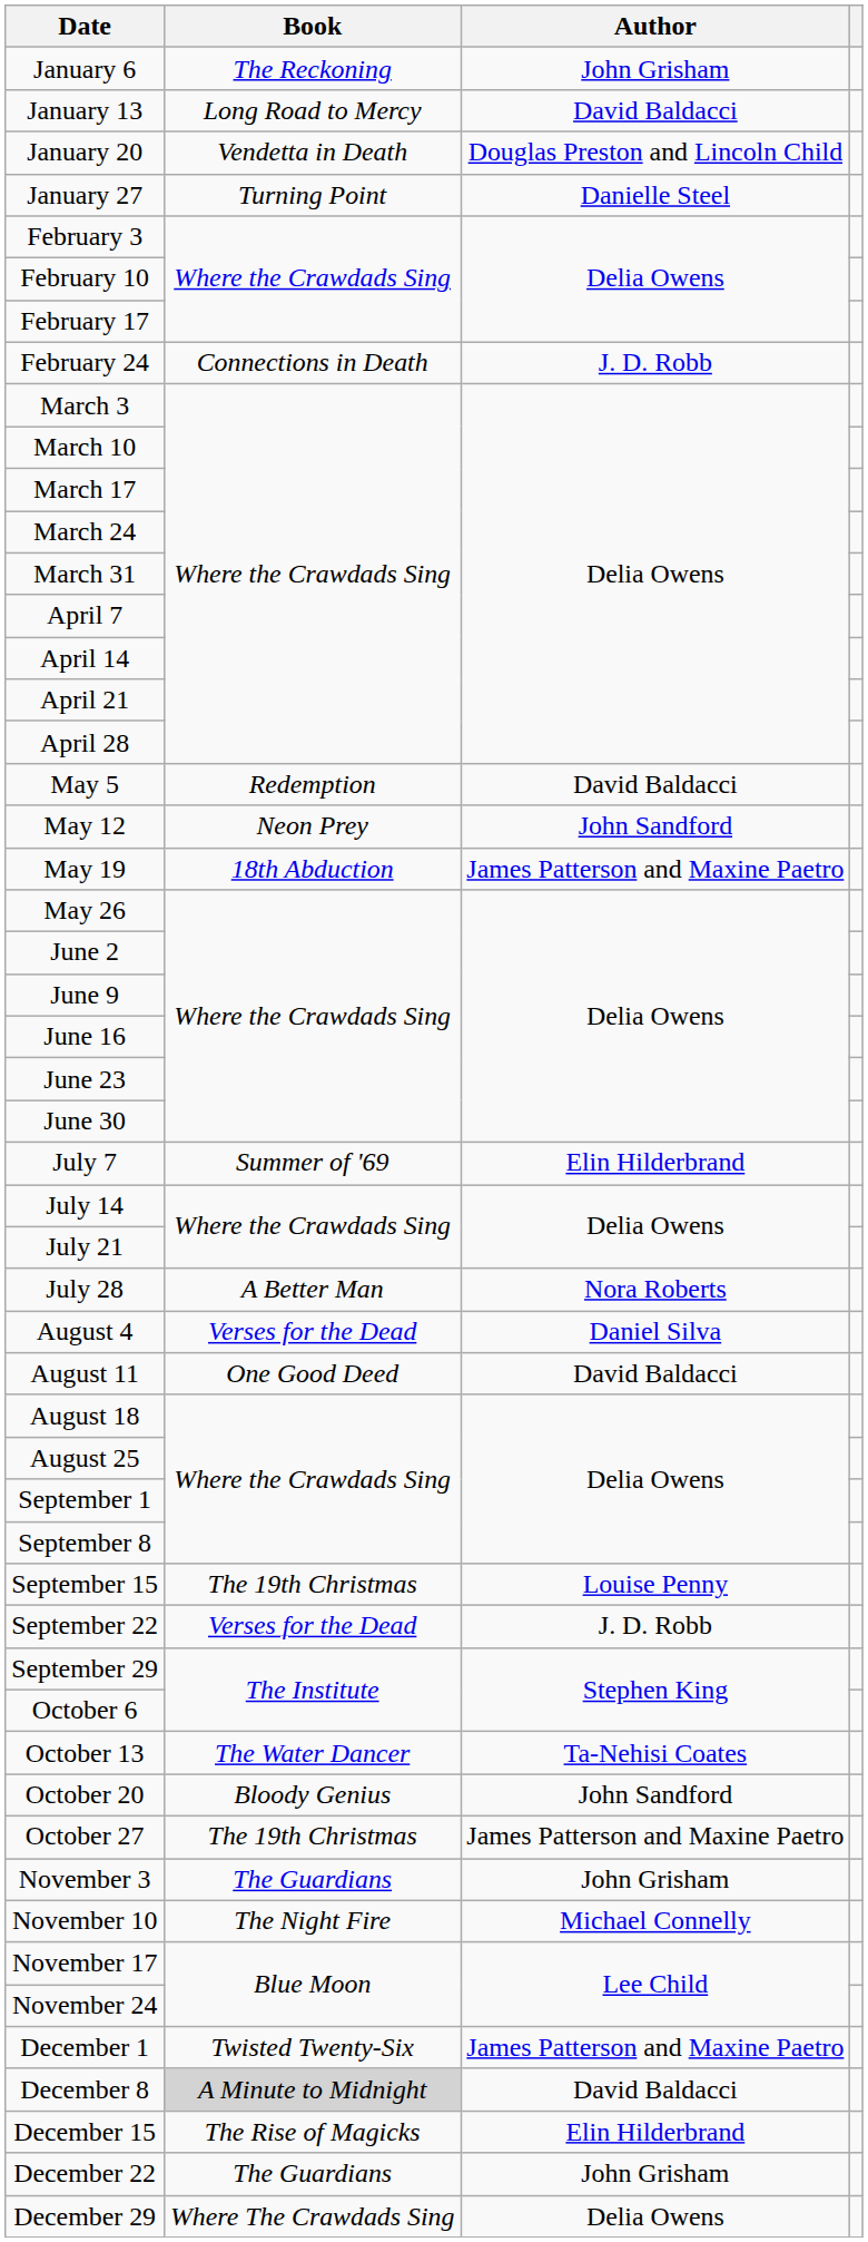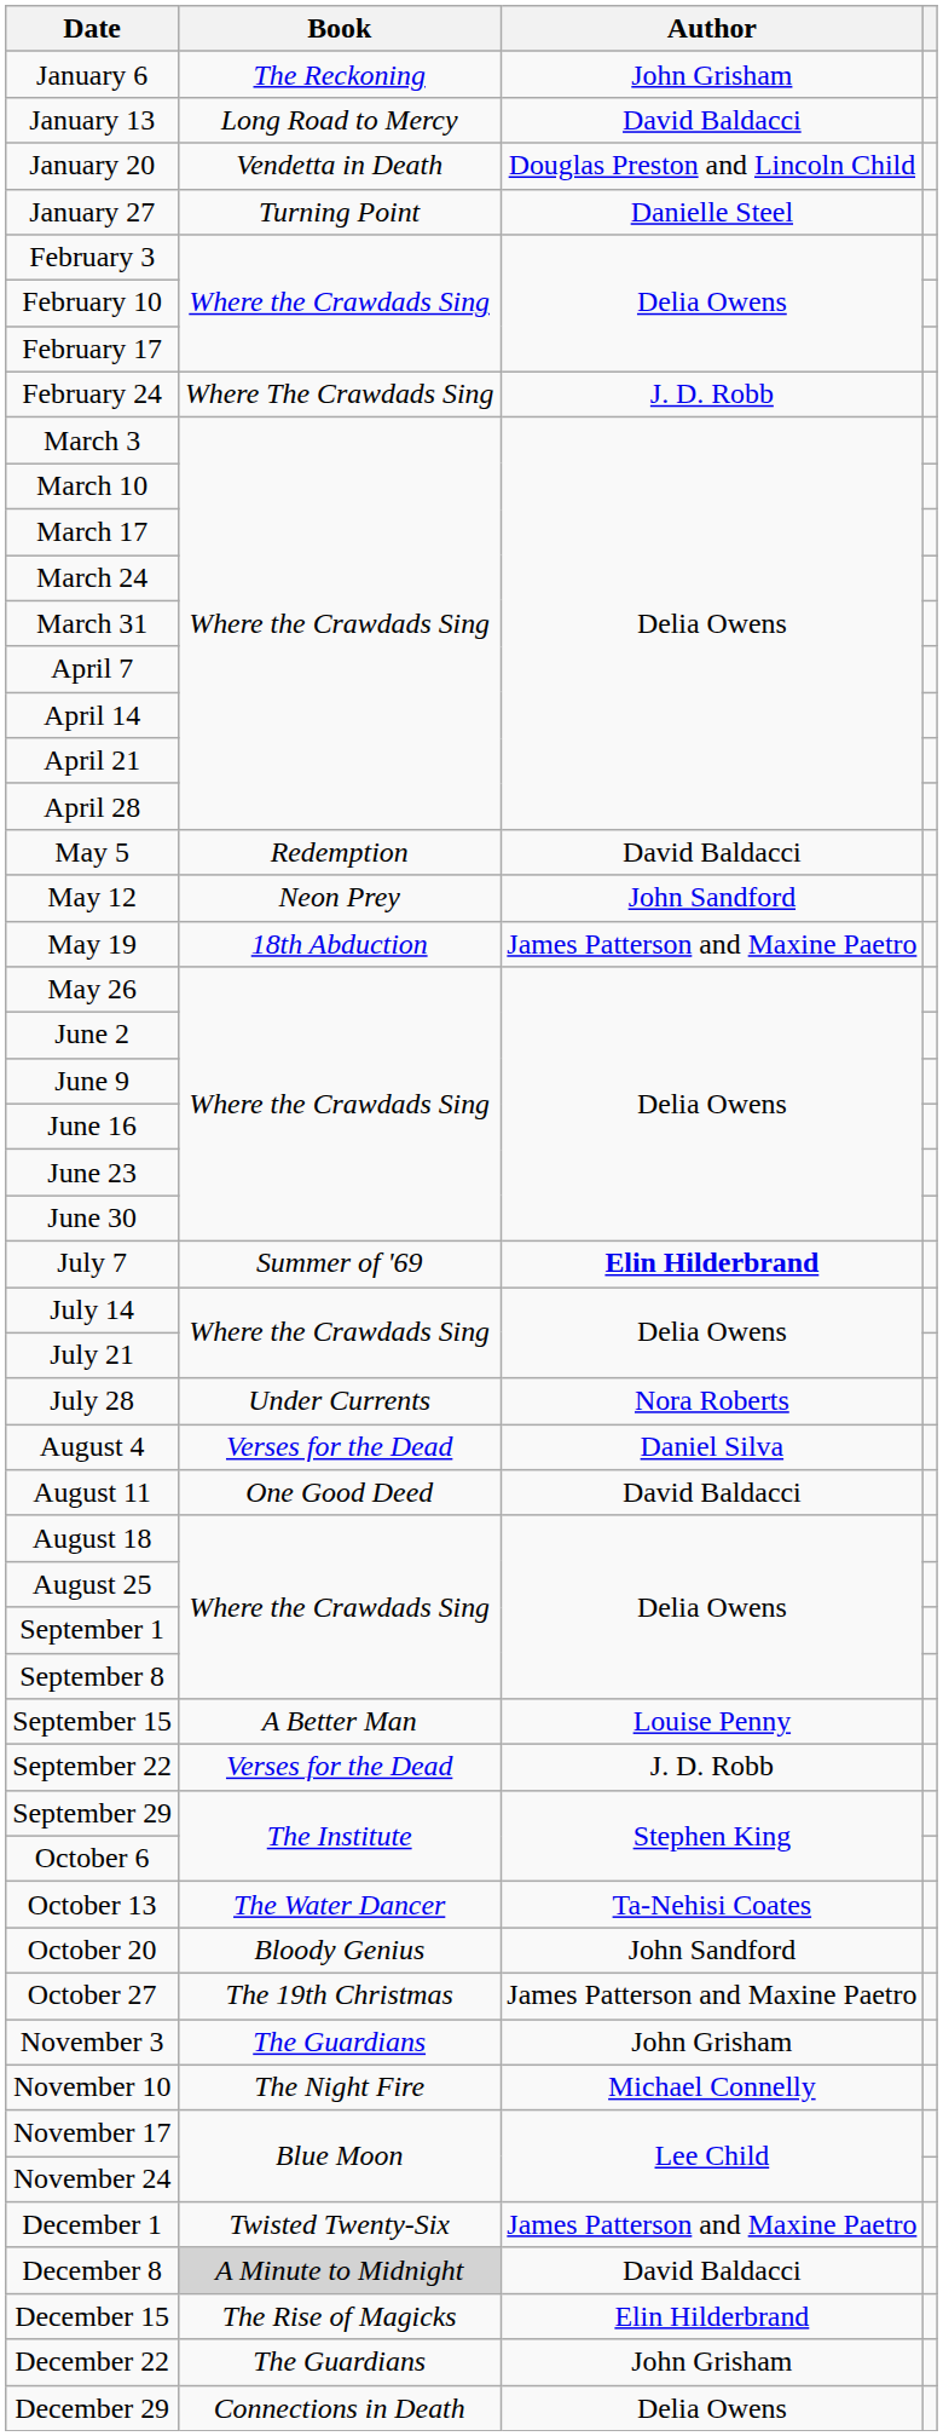 <table class="wikitable sortable" style="text-align: center">
 <tr>
 <th>Date</th>
 <th>Book</th>
 <th>Author</th>
 <th></th>
 </tr>
 <tr>
 <td>January 6</td>
 <td><em><a href='#'>The Reckoning</a></em></td>
 <td><a href='#'>John Grisham</a></td>
 <td></td>
 </tr>
 <tr>
 <td>January 13</td>
 <td><em>Long Road to Mercy</em></td>
 <td><a href='#'>David Baldacci</a></td>
 <td></td>
 </tr>
 <tr>
 <td>January 20</td>
 <td rowspan="1"><em>Vendetta in Death</em></td>
 <td><a href='#'>Douglas Preston</a> and <a href='#'>Lincoln Child</a></td>
 <td></td>
 </tr>
 <tr>
 <td>January 27</td>
 <td><em>Turning Point</em></td>
 <td><a href='#'>Danielle Steel</a></td>
 <td></td>
 </tr>
 <tr>
 <td>February 3</td>
 <td rowspan="3"><em><a href='#'>Where the Crawdads Sing</a></em></td>
 <td rowspan="3"><a href='#'>Delia Owens</a></td>
 <td></td>
 </tr>
 <tr>
 <td>February 10</td>
 <td></td>
 </tr>
 <tr>
 <td>February 17</td>
 <td></td>
 </tr>
 <tr>
 <td>February 24</td>
-<td rowspan="1"><em>Connections in Death</em></td>
+<td rowpsan="1"><em>Where The Crawdads Sing</em></td>
 <td rowspan="1"><a href='#'>J. D. Robb</a></td>
 <td></td>
 </tr>
 <tr>
 <td>March 3</td>
 <td rowspan="9"><em>Where the Crawdads Sing</em></td>
 <td rowspan="9">Delia Owens</td>
 <td></td>
 </tr>
 <tr>
 <td>March 10</td>
 <td></td>
 </tr>
 <tr>
 <td>March 17</td>
 <td></td>
 </tr>
 <tr>
 <td>March 24</td>
 <td></td>
 </tr>
 <tr>
 <td>March 31</td>
 <td></td>
 </tr>
 <tr>
 <td>April 7</td>
 <td></td>
 </tr>
 <tr>
 <td>April 14</td>
 <td></td>
 </tr>
 <tr>
 <td>April 21</td>
 <td></td>
 </tr>
 <tr>
 <td>April 28</td>
 <td></td>
 </tr>
 <tr>
 <td>May 5</td>
 <td rowspan="1"><em>Redemption</em></td>
 <td rowspan="1">David Baldacci</td>
 <td></td>
 </tr>
 <tr>
 <td>May 12</td>
 <td rowspan="1"><em>Neon Prey</em></td>
 <td rowspan="1"><a href='#'>John Sandford</a></td>
 <td></td>
 </tr>
 <tr>
 <td>May 19</td>
 <td rowspan="1"><em><a href='#'>18th Abduction</a></em></td>
 <td rowspan="1"><a href='#'>James Patterson</a> and <a href='#'>Maxine Paetro</a></td>
 <td></td>
 </tr>
 <tr>
 <td>May 26</td>
 <td rowspan="6"><em>Where the Crawdads Sing</em></td>
 <td rowspan="6">Delia Owens</td>
 <td></td>
 </tr>
 <tr>
 <td>June 2</td>
 <td></td>
 </tr>
 <tr>
 <td>June 9</td>
 <td></td>
 </tr>
 <tr>
 <td>June 16</td>
 <td></td>
 </tr>
 <tr>
 <td>June 23</td>
 <td></td>
 </tr>
 <tr>
 <td>June 30</td>
 <td></td>
 </tr>
 <tr>
 <td>July 7</td>
 <td rowspan="1"><em>Summer of '69</em></td>
-<td rowspan="1"><a href='#'>Elin Hilderbrand</a></td>
+<td rowspan="1"><strong><a href='#'>Elin Hilderbrand</a></strong></td>
 <td></td>
 </tr>
 <tr>
 <td>July 14</td>
 <td rowspan="2"><em>Where the Crawdads Sing</em></td>
 <td rowspan="2">Delia Owens</td>
 <td></td>
 </tr>
 <tr>
 <td>July 21</td>
 <td></td>
 </tr>
 <tr>
 <td>July 28</td>
-<td rowspan="1"><em>A Better Man</em></td>
+<td rowspan="1"><em>Under Currents</em></td>
 <td rowspan="1"><a href='#'>Nora Roberts</a></td>
 <td></td>
 </tr>
 <tr>
 <td>August 4</td>
 <td><em><a href='#'>Verses for the Dead</a></em></td>
 <td rowspan="1"><a href='#'>Daniel Silva</a></td>
 <td></td>
 </tr>
 <tr>
 <td>August 11</td>
 <td rowspan="1"><em>One Good Deed</em></td>
 <td rowspan="1">David Baldacci</td>
 <td></td>
 </tr>
 <tr>
 <td>August 18</td>
 <td rowspan="4"><em>Where the Crawdads Sing</em></td>
 <td rowspan="4">Delia Owens</td>
 <td></td>
 </tr>
 <tr>
 <td>August 25</td>
 <td></td>
 </tr>
 <tr>
 <td>September 1</td>
 <td></td>
 </tr>
 <tr>
 <td>September 8</td>
 <td></td>
 </tr>
 <tr>
 <td>September 15</td>
-<td rowspan="1"><em>The 19th Christmas</em></td>
+<td rowspan="1"><em>A Better Man</em></td>
 <td rowspan="1"><a href='#'>Louise Penny</a></td>
 <td></td>
 </tr>
 <tr>
 <td>September 22</td>
 <td><em><a href='#'>Verses for the Dead</a></em></td>
 <td rowspan="1">J. D. Robb</td>
 <td></td>
 </tr>
 <tr>
 <td>September 29</td>
 <td rowspan="2"><em><a href='#'>The Institute</a></em></td>
 <td rowspan="2"><a href='#'>Stephen King</a></td>
 <td></td>
 </tr>
 <tr>
 <td>October 6</td>
 <td></td>
 </tr>
 <tr>
 <td>October 13</td>
 <td rowspan="1"><em><a href='#'>The Water Dancer</a></em></td>
 <td rowspan="1"><a href='#'>Ta-Nehisi Coates</a></td>
 <td></td>
 </tr>
 <tr>
 <td>October 20</td>
 <td rowspan="1"><em>Bloody Genius</em></td>
 <td rowspan="1">John Sandford</td>
 <td></td>
 </tr>
 <tr>
 <td>October 27</td>
 <td rowspan="1"><em>The 19th Christmas</em></td>
 <td rowspan="1">James Patterson and Maxine Paetro</td>
 <td></td>
 </tr>
 <tr>
 <td>November 3</td>
 <td rowspan="1"><em><a href='#'>The Guardians</a></em></td>
 <td rowspan="1">John Grisham</td>
 <td></td>
 </tr>
 <tr>
 <td>November 10</td>
 <td rowspan="1"><em>The Night Fire</em></td>
 <td rowspan="1"><a href='#'>Michael Connelly</a></td>
 <td></td>
 </tr>
 <tr>
 <td>November 17</td>
 <td rowspan="2"><em>Blue Moon</em></td>
 <td rowspan="2"><a href='#'>Lee Child</a></td>
 <td></td>
 </tr>
 <tr>
 <td>November 24</td>
 <td></td>
 </tr>
 <tr>
 <td>December 1</td>
 <td rowspan="1"><em>Twisted Twenty-Six</em></td>
 <td rowspan="1"><a href='#'>James Patterson</a> and <a href='#'>Maxine Paetro</a></td>
 <td></td>
 </tr>
 <tr>
 <td>December 8</td>
 <td rowspan="1" style="background: lightgrey;"><em>A Minute to Midnight</em></td>
 <td rowspan="1">David Baldacci</td>
 <td></td>
 </tr>
 <tr>
 <td>December 15</td>
 <td rowspan="1"><em>The Rise of Magicks</em></td>
 <td rowspan="1"><a href='#'>Elin Hilderbrand</a></td>
 <td></td>
 </tr>
 <tr>
 <td>December 22</td>
 <td rowspan="1"><em>The Guardians</em></td>
 <td rowspan="1">John Grisham</td>
 <td></td>
 </tr>
 <tr>
 <td>December 29</td>
-<td rowpsan="1"><em>Where The Crawdads Sing</em></td>
+<td rowspan="1"><em>Connections in Death</em></td>
 <td rowspan="1">Delia Owens</td>
 <td></td>
 </tr>
 </table>
